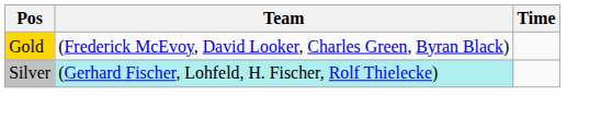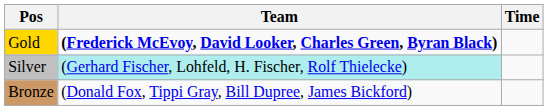 <table class="wikitable">
 <tr>
 <th>Pos</th>
 <th>Team</th>
 <th>Time</th>
 </tr>
 <tr>
 <td style="background:gold">Gold</td>
-<td> (<a href='#'>Frederick McEvoy</a>, <a href='#'>David Looker</a>, <a href='#'>Charles Green</a>, <a href='#'>Byran Black</a>)</td>
+<td><strong> (<a href='#'>Frederick McEvoy</a>, <a href='#'>David Looker</a>, <a href='#'>Charles Green</a>, <a href='#'>Byran Black</a>)</strong></td>
 <td></td>
 </tr>
 <tr>
 <td style="background:silver">Silver</td>
 <td style="background: paleturquoise;"> (<a href='#'>Gerhard Fischer</a>, Lohfeld, H. Fischer, <a href='#'>Rolf Thielecke</a>)</td>
 <td></td>
 </tr>
+<tr>
+<td style="background:#cc9966">Bronze</td>
+<td> (<a href='#'>Donald Fox</a>, <a href='#'>Tippi Gray</a>, <a href='#'>Bill Dupree</a>, <a href='#'>James Bickford</a>)</td>
+<td></td>
+</tr>
 </table>
